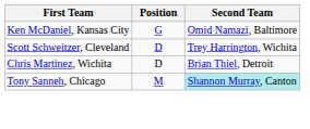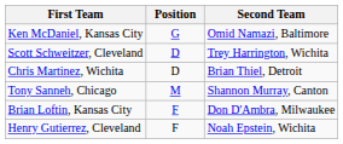 <table class="wikitable">
 <tr>
 <th>First Team</th>
 <th>  Position  </th>
 <th>Second Team</th>
 </tr>
 <tr>
 <td><a href='#'>Ken McDaniel</a>, Kansas City</td>
 <td align=center><a href='#'>G</a></td>
 <td><a href='#'>Omid Namazi</a>, Baltimore</td>
 </tr>
 <tr>
 <td><a href='#'>Scott Schweitzer</a>, Cleveland</td>
 <td align=center><a href='#'>D</a></td>
 <td><a href='#'>Trey Harrington</a>, Wichita</td>
 </tr>
 <tr>
 <td><a href='#'>Chris Martinez</a>, Wichita</td>
 <td align=center>D</td>
 <td><a href='#'>Brian Thiel</a>, Detroit</td>
 </tr>
 <tr>
 <td><a href='#'>Tony Sanneh</a>, Chicago</td>
 <td align=center><a href='#'>M</a></td>
-<td style="background: paleturquoise;"><a href='#'>Shannon Murray</a>, Canton</td>
+<td><a href='#'>Shannon Murray</a>, Canton</td>
+</tr>
+<tr>
+<td><a href='#'>Brian Loftin</a>, Kansas City</td>
+<td align=center><a href='#'>F</a></td>
+<td><a href='#'>Don D'Ambra</a>, Milwaukee</td>
+</tr>
+<tr>
+<td><a href='#'>Henry Gutierrez</a>, Cleveland</td>
+<td align=center>F</td>
+<td><a href='#'>Noah Epstein</a>, Wichita</td>
 </tr>
 </table>
